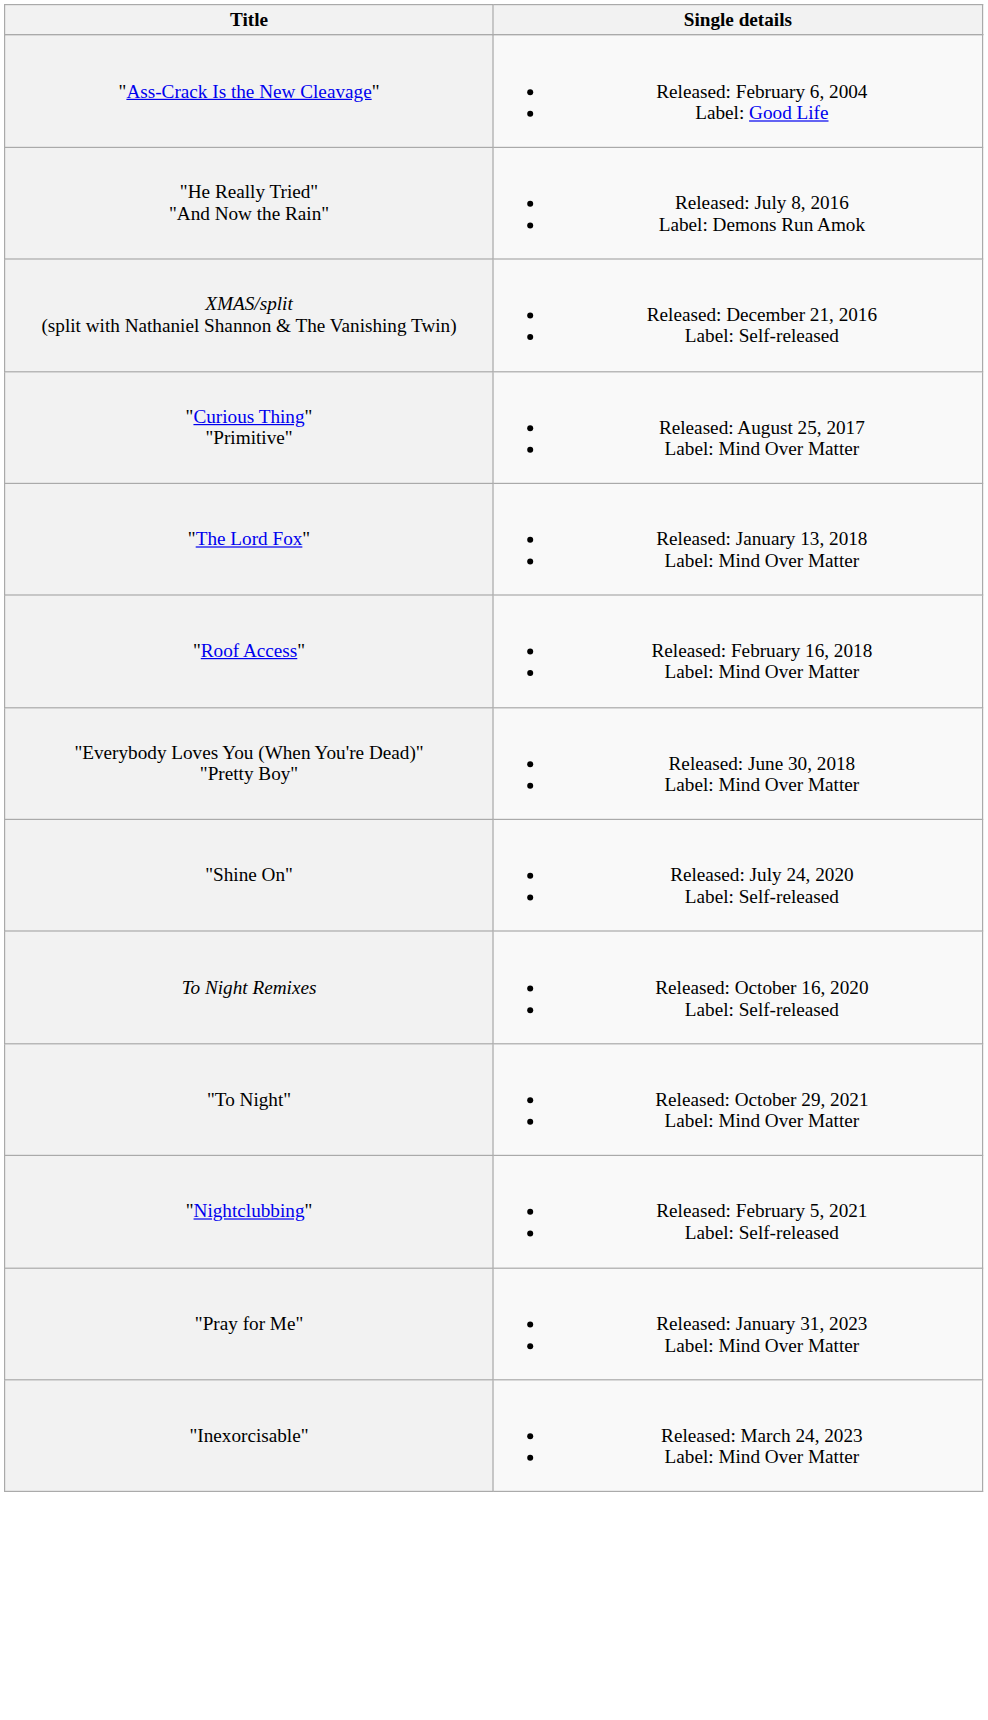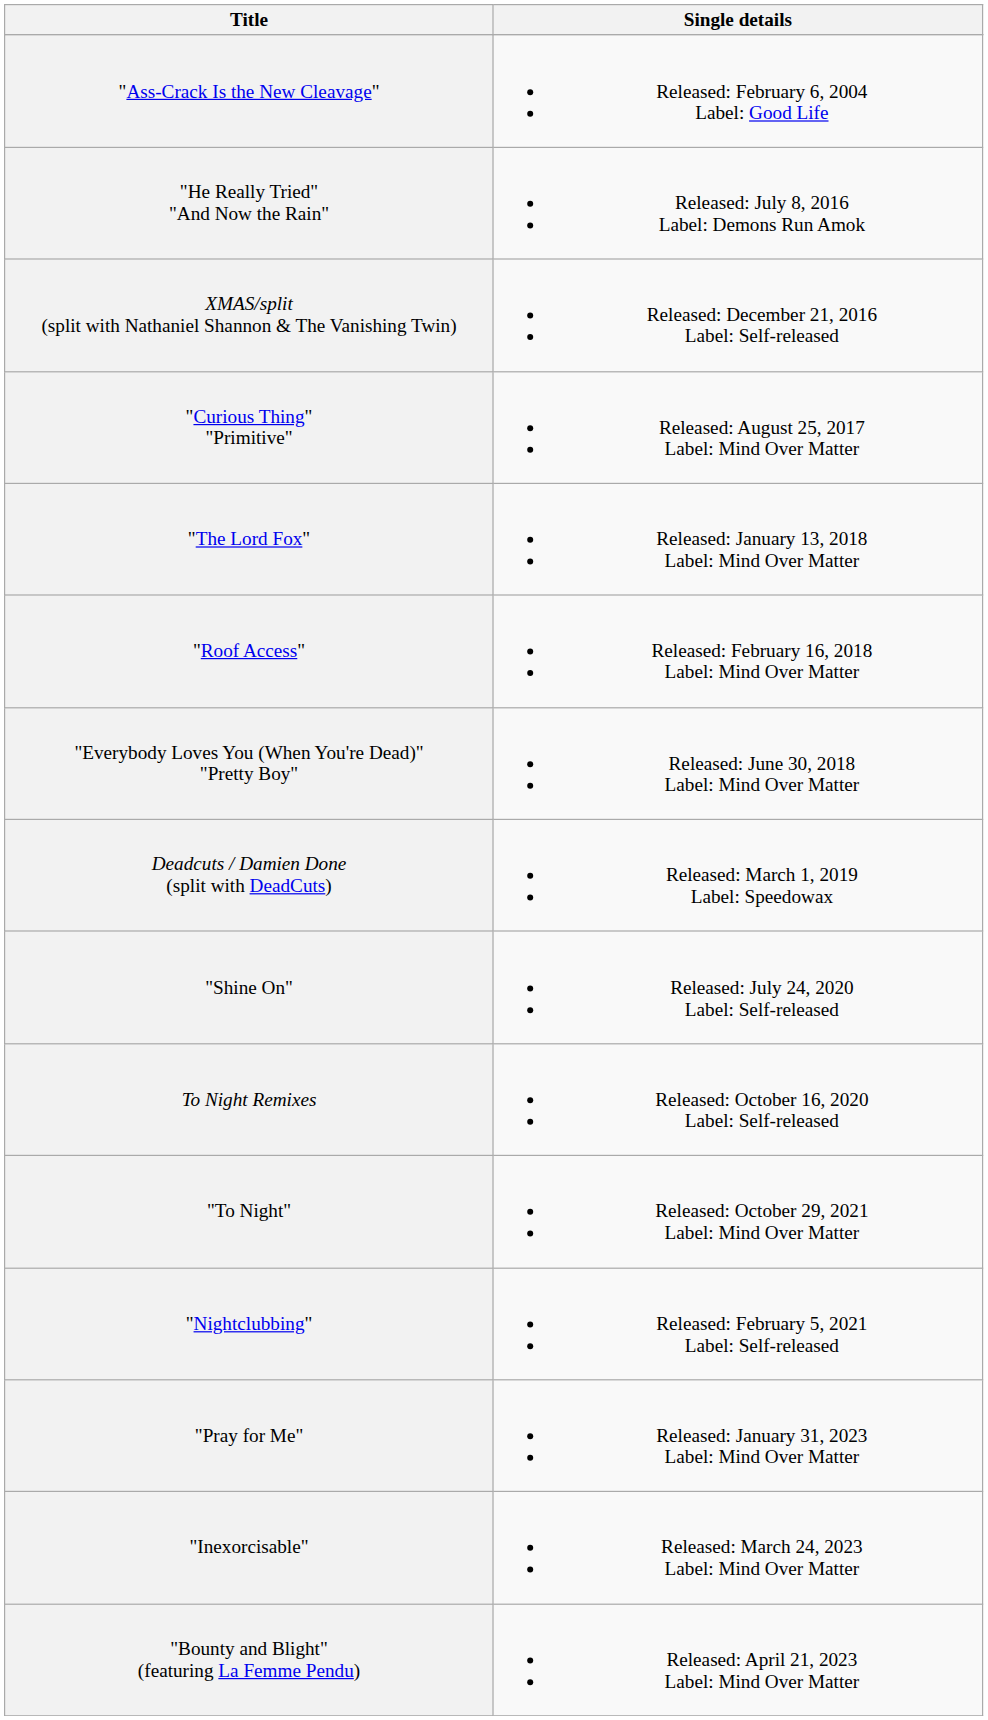 <table class="wikitable plainrowheaders" style="text-align:center;" border="1">
 <tr>
 <th rowspan="1" scope="col" style="width:25em;">Title<br></th>
 <th rowspan="1" scope="col" style="width:25em;">Single details</th>
 </tr>
 <tr>
 </tr>
 <tr>
 <th scope="row" style="font-weight:normal;">"<a href='#'>Ass-Crack Is the New Cleavage</a>"</th>
 <td><br><ul><li>Released: February 6, 2004</li><li>Label: <a href='#'>Good Life</a></li></ul></td>
 </tr>
 <tr>
 <th scope="row" style="font-weight:normal;">"He Really Tried"<br>"And Now the Rain"</th>
 <td><br><ul><li>Released: July 8, 2016</li><li>Label: Demons Run Amok</li></ul></td>
 </tr>
 <tr>
 <th scope="row" style="font-weight:normal;"><em>XMAS/split</em><br><span>(split with Nathaniel Shannon & The Vanishing Twin)</span></th>
 <td><br><ul><li>Released: December 21, 2016</li><li>Label: Self-released</li></ul></td>
 </tr>
 <tr>
 <th scope="row" style="font-weight:normal;">"<a href='#'>Curious Thing</a>"<br>"Primitive"</th>
 <td><br><ul><li>Released: August 25, 2017</li><li>Label: Mind Over Matter</li></ul></td>
 </tr>
 <tr>
 <th scope="row" style="font-weight:normal;">"<a href='#'>The Lord Fox</a>"</th>
 <td><br><ul><li>Released: January 13, 2018</li><li>Label: Mind Over Matter</li></ul></td>
 </tr>
 <tr>
 <th scope="row" style="font-weight:normal;">"<a href='#'>Roof Access</a>"</th>
 <td><br><ul><li>Released: February 16, 2018</li><li>Label: Mind Over Matter</li></ul></td>
 </tr>
 <tr>
 <th scope="row" style="font-weight:normal;">"Everybody Loves You (When You're Dead)"<br>"Pretty Boy"</th>
 <td><br><ul><li>Released: June 30, 2018</li><li>Label: Mind Over Matter</li></ul></td>
 </tr>
 <tr>
+<th scope="row" style="font-weight:normal;"><em>Deadcuts / Damien Done</em><br><span>(split with <a href='#'>DeadCuts</a>)</span></th>
+<td><br><ul><li>Released: March 1, 2019</li><li>Label: Speedowax</li></ul></td>
+</tr>
+<tr>
 <th scope="row" style="font-weight:normal;">"Shine On"</th>
 <td><br><ul><li>Released: July 24, 2020</li><li>Label: Self-released</li></ul></td>
 </tr>
 <tr>
 <th scope="row" style="font-weight:normal;"><em>To Night Remixes</em></th>
 <td><br><ul><li>Released: October 16, 2020</li><li>Label: Self-released</li></ul></td>
 </tr>
 <tr>
 <th scope="row" style="font-weight:normal;">"To Night"</th>
 <td><br><ul><li>Released: October 29, 2021</li><li>Label: Mind Over Matter</li></ul></td>
 </tr>
 <tr>
 <th scope="row" style="font-weight:normal;">"<a href='#'>Nightclubbing</a>"</th>
 <td><br><ul><li>Released: February 5, 2021</li><li>Label: Self-released</li></ul></td>
 </tr>
 <tr>
 <th scope="row" style="font-weight:normal;">"Pray for Me"</th>
 <td><br><ul><li>Released: January 31, 2023</li><li>Label: Mind Over Matter</li></ul></td>
 </tr>
 <tr>
 <th scope="row" style="font-weight:normal;">"Inexorcisable"</th>
 <td><br><ul><li>Released: March 24, 2023</li><li>Label: Mind Over Matter</li></ul></td>
 </tr>
+<tr>
+<th scope="row" style="font-weight:normal;">"Bounty and Blight"<br><span>(featuring <a href='#'>La Femme Pendu</a>)</span></th>
+<td><br><ul><li>Released: April 21, 2023</li><li>Label: Mind Over Matter</li></ul></td>
+</tr>
 </table>
